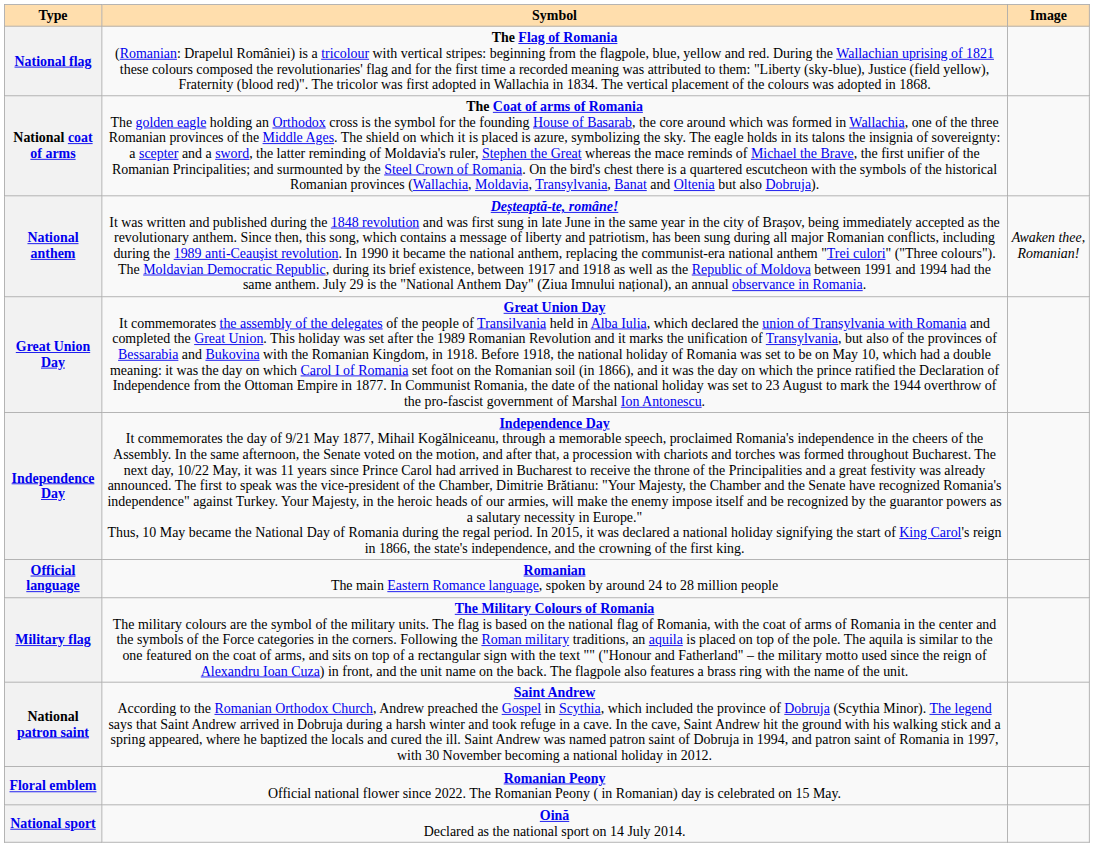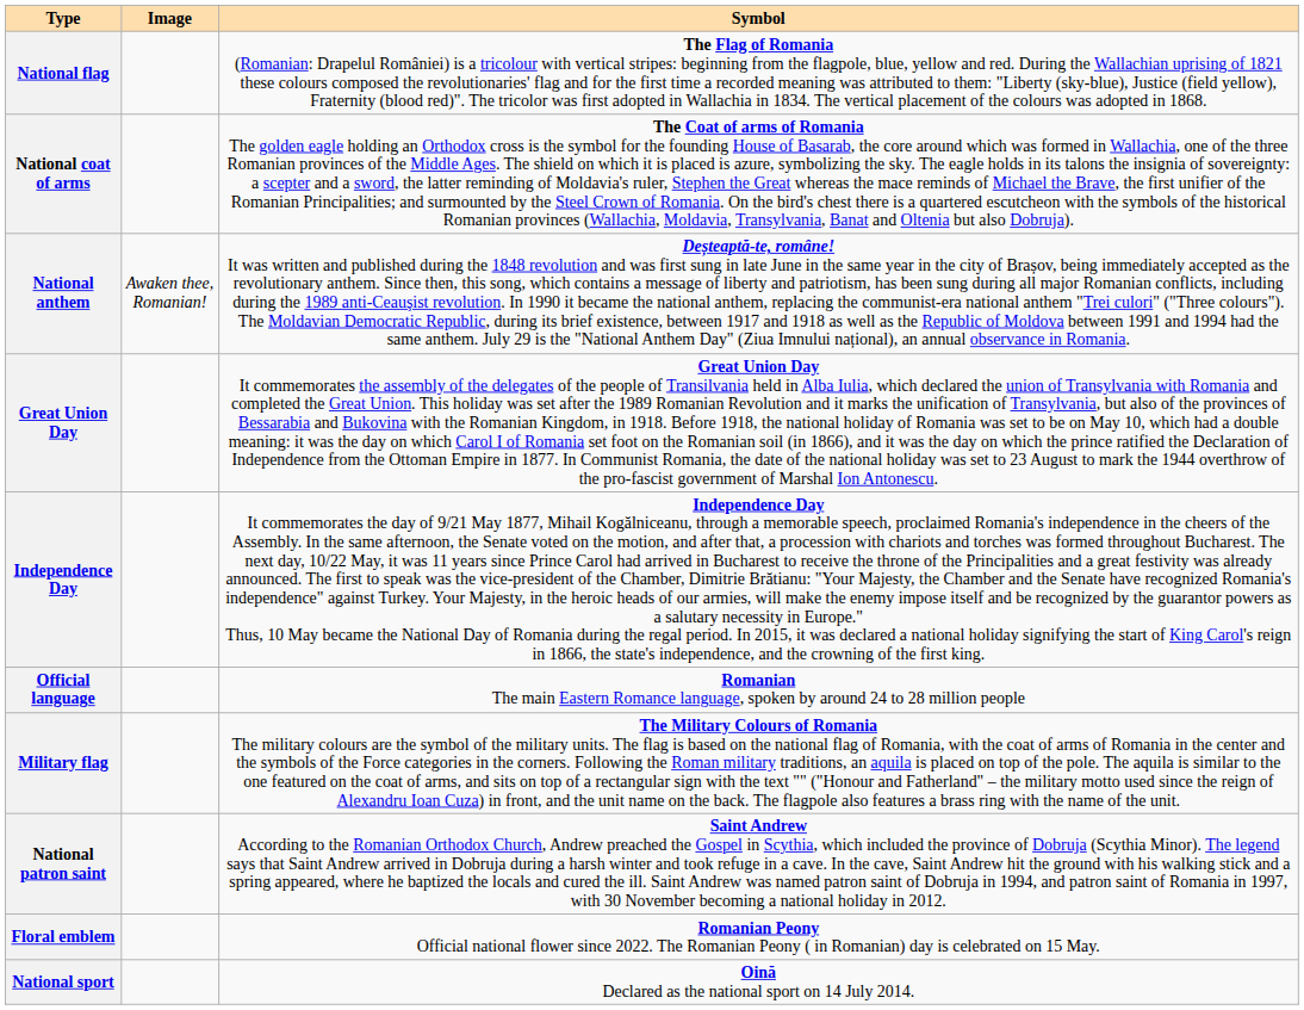 <table class="wikitable plainrowheaders" style="text-align:center;">
 <tr>
 <th scope="col" style=background:#FFDEAD;>Type</th>
+<th scope="col" style=background:#FFDEAD;>Image</th>
 <th scope="col" style=background:#FFDEAD;>Symbol</th>
-<th scope="col" style=background:#FFDEAD;>Image</th>
 </tr>
 <tr>
 <th><a href='#'>National flag</a></th>
+<td></td>
 <td><strong>The <a href='#'>Flag of Romania</a></strong><br>(<a href='#'>Romanian</a>: Drapelul României) is a <a href='#'>tricolour</a> with vertical stripes: beginning from the flagpole, blue, yellow and red. During the <a href='#'>Wallachian uprising of 1821</a> these colours composed the revolutionaries' flag and for the first time a recorded meaning was attributed to them: "Liberty (sky-blue), Justice (field yellow), Fraternity (blood red)". The tricolor was first adopted in Wallachia in 1834. The vertical placement of the colours was adopted in 1868.</td>
-<td></td>
 </tr>
 <tr>
 <th>National <a href='#'>coat of arms</a></th>
+<td></td>
 <td><strong> The <a href='#'>Coat of arms of Romania</a></strong><br>The <a href='#'>golden eagle</a> holding an <a href='#'>Orthodox</a> cross is the symbol for the founding <a href='#'>House of Basarab</a>, the core around which was formed in <a href='#'>Wallachia</a>, one of the three Romanian provinces of the <a href='#'>Middle Ages</a>. The shield on which it is placed is azure, symbolizing the sky. The eagle holds in its talons the insignia of sovereignty: a <a href='#'>scepter</a> and a <a href='#'>sword</a>, the latter reminding of Moldavia's ruler, <a href='#'>Stephen the Great</a> whereas the mace reminds of <a href='#'>Michael the Brave</a>, the first unifier of the Romanian Principalities; and surmounted by the <a href='#'>Steel Crown of Romania</a>. On the bird's chest there is a quartered escutcheon with the symbols of the historical Romanian provinces (<a href='#'>Wallachia</a>, <a href='#'>Moldavia</a>, <a href='#'>Transylvania</a>, <a href='#'>Banat</a> and <a href='#'>Oltenia</a> but also <a href='#'>Dobruja</a>).</td>
-<td></td>
 </tr>
 <tr>
 <th><a href='#'>National anthem</a></th>
+<td><span><em>Awaken thee, Romanian!</em></span><br></td>
 <td><strong><em> <a href='#'>Deșteaptă-te, române!</a> </em></strong><br> It was written and published during the <a href='#'>1848 revolution</a> and was first sung in late June in the same year in the city of Brașov, being immediately accepted as the revolutionary anthem. Since then, this song, which contains a message of liberty and patriotism, has been sung during all major Romanian conflicts, including during the <a href='#'>1989 anti-Ceauşist revolution</a>. In 1990 it became the national anthem, replacing the communist-era national anthem "<a href='#'>Trei culori</a>" ("Three colours").  The <a href='#'>Moldavian Democratic Republic</a>, during its brief existence, between 1917 and 1918 as well as the <a href='#'>Republic of Moldova</a> between 1991 and 1994 had the same anthem. July 29 is the "National Anthem Day" (Ziua Imnului național), an annual <a href='#'>observance in Romania</a>.</td>
-<td><span><em>Awaken thee, Romanian!</em></span><br></td>
 </tr>
 <tr>
 <th><a href='#'>Great Union Day</a></th>
+<td></td>
 <td><strong><a href='#'>Great Union Day</a></strong> <br> It commemorates <a href='#'>the assembly of the delegates</a> of the people of <a href='#'>Transilvania</a> held in <a href='#'>Alba Iulia</a>, which declared the <a href='#'>union of Transylvania with Romania</a> and completed the <a href='#'>Great Union</a>. This holiday was set after the 1989 Romanian Revolution and it marks the unification of <a href='#'>Transylvania</a>, but also of the provinces of <a href='#'>Bessarabia</a> and <a href='#'>Bukovina</a> with the Romanian Kingdom, in 1918. Before 1918, the national holiday of Romania was set to be on May 10, which had a double meaning: it was the day on which <a href='#'>Carol I of Romania</a> set foot on the Romanian soil (in 1866), and it was the day on which the prince ratified the Declaration of Independence from the Ottoman Empire in 1877. In Communist Romania, the date of the national holiday was set to 23 August to mark the 1944 overthrow of the pro-fascist government of Marshal <a href='#'>Ion Antonescu</a>.</td>
-<td></td>
 </tr>
 <tr>
 <th><a href='#'>Independence Day</a></th>
+<td></td>
 <td><strong><a href='#'>Independence Day</a></strong> <br> It commemorates the day of 9/21 May 1877, Mihail Kogălniceanu, through a memorable speech, proclaimed Romania's independence in the cheers of the Assembly. In the same afternoon, the Senate voted on the motion, and after that, a procession with chariots and torches was formed throughout Bucharest. The next day, 10/22 May, it was 11 years since Prince Carol had arrived in Bucharest to receive the throne of the Principalities and a great festivity was already announced. The first to speak was the vice-president of the Chamber, Dimitrie Brătianu: "Your Majesty, the Chamber and the Senate have recognized Romania's independence" against Turkey. Your Majesty, in the heroic heads of our armies, will make the enemy impose itself and be recognized by the guarantor powers as a salutary necessity in Europe."<br>Thus, 10 May became the National Day of Romania during the regal period. In 2015, it was declared a national holiday signifying the start of <a href='#'>King Carol</a>'s reign in 1866, the state's independence, and the crowning of the first king.</td>
-<td></td>
 </tr>
 <tr>
 <th><a href='#'>Official language</a></th>
+<td></td>
 <td><strong><a href='#'>Romanian</a></strong> <br> The main <a href='#'>Eastern Romance language</a>, spoken by around 24 to 28 million people</td>
-<td></td>
 </tr>
 <tr>
 <th><a href='#'>Military flag</a></th>
+<td></td>
 <td><strong><a href='#'>The Military Colours of Romania</a></strong> <br> The military colours are the symbol of the military units. The flag is based on the national flag of Romania, with the coat of arms of Romania in the center and the symbols of the Force categories in the corners. Following the <a href='#'>Roman military</a> traditions, an <a href='#'>aquila</a> is placed on top of the pole. The aquila is similar to the one featured on the coat of arms, and sits on top of a rectangular sign with the text "" ("Honour and Fatherland" – the military motto used since the reign of <a href='#'>Alexandru Ioan Cuza</a>) in front, and the unit name on the back. The flagpole also features a brass ring with the name of the unit.</td>
-<td></td>
 </tr>
 <tr>
 <th>National <a href='#'>patron saint</a></th>
+<td></td>
 <td><strong><a href='#'>Saint Andrew</a></strong><br>According to the <a href='#'>Romanian Orthodox Church</a>, Andrew preached the <a href='#'>Gospel</a> in <a href='#'>Scythia</a>, which included the province of <a href='#'>Dobruja</a> (Scythia Minor). <a href='#'>The legend</a> says that Saint Andrew arrived in Dobruja during a harsh winter and took refuge in a cave. In the cave, Saint Andrew hit the ground with his walking stick and a spring appeared, where he baptized the locals and cured the ill. Saint Andrew was named patron saint of Dobruja in 1994, and patron saint of Romania in 1997, with 30 November becoming a national holiday in 2012.</td>
-<td></td>
 </tr>
 <tr>
 <th><a href='#'>Floral emblem</a></th>
+<td></td>
 <td><strong><a href='#'>Romanian Peony</a></strong> <br> Official national flower since 2022. The Romanian Peony ( in Romanian) day is celebrated on 15 May.</td>
-<td></td>
 </tr>
 <tr>
 <th><a href='#'>National sport</a></th>
+<td></td>
 <td><strong><a href='#'>Oină</a></strong> <br> Declared as the national sport on 14 July 2014.</td>
-<td></td>
 </tr>
 </table>
